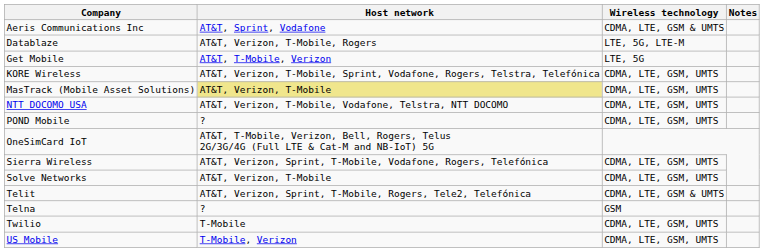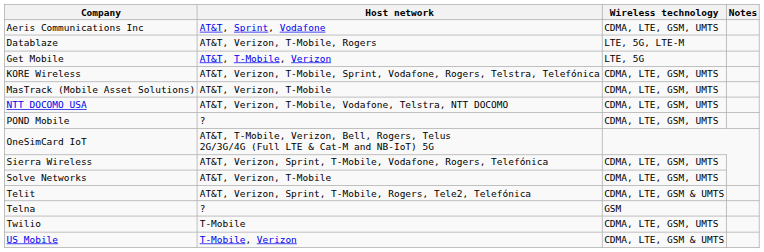 <table class="wikitable sortable sticky-header">
 <tr>
 <th>Company</th>
 <th>Host network</th>
 <th>Wireless technology</th>
 <th class="sortable">Notes</th>
 </tr>
 <tr>
 <td>Aeris Communications Inc</td>
 <td><a href='#'>AT&T</a>, <a href='#'>Sprint</a>, <a href='#'>Vodafone</a></td>
-<td>CDMA, LTE, GSM & UMTS</td>
+<td>CDMA, LTE, GSM, UMTS</td>
 <td></td>
 </tr>
 <tr>
 <td>Datablaze</td>
 <td>AT&T, Verizon, T-Mobile, Rogers</td>
 <td>LTE, 5G, LTE-M</td>
 <td></td>
 </tr>
 <tr>
 <td>Get Mobile</td>
 <td><a href='#'>AT&T</a>, <a href='#'>T-Mobile</a>, <a href='#'>Verizon</a></td>
 <td>LTE, 5G</td>
 <td></td>
 </tr>
 <tr>
 <td>KORE Wireless</td>
 <td>AT&T, Verizon, T-Mobile, Sprint, Vodafone, Rogers, Telstra, Telefónica</td>
 <td>CDMA, LTE, GSM, UMTS</td>
 <td></td>
 </tr>
 <tr>
 <td>MasTrack (Mobile Asset Solutions)</td>
-<td style="background: khaki;">AT&T, Verizon, T-Mobile</td>
+<td>AT&T, Verizon, T-Mobile</td>
 <td>CDMA, LTE, GSM, UMTS</td>
 <td></td>
 </tr>
 <tr>
 <td><a href='#'>NTT DOCOMO USA</a></td>
 <td>AT&T, Verizon, T-Mobile, Vodafone, Telstra, NTT DOCOMO</td>
 <td>CDMA, LTE, GSM, UMTS</td>
 <td></td>
 </tr>
 <tr>
 <td>POND Mobile</td>
 <td>?</td>
 <td>CDMA, LTE, GSM, UMTS</td>
 <td></td>
 </tr>
 <tr>
 <td>OneSimCard IoT</td>
 <td>AT&T, T-Mobile, Verizon, Bell, Rogers, Telus<br>2G/3G/4G (Full LTE & Cat-M and NB-IoT) 5G</td>
 </tr>
 <tr>
 <td>Sierra Wireless</td>
 <td>AT&T, Verizon, Sprint, T-Mobile, Vodafone, Rogers, Telefónica</td>
 <td>CDMA, LTE, GSM, UMTS</td>
 </tr>
 <tr>
 <td>Solve Networks</td>
 <td>AT&T, Verizon, T-Mobile</td>
 <td>CDMA, LTE, GSM, UMTS</td>
 </tr>
 <tr>
 <td>Telit</td>
 <td>AT&T, Verizon, Sprint, T-Mobile, Rogers, Tele2, Telefónica</td>
 <td>CDMA, LTE, GSM & UMTS</td>
 <td></td>
 </tr>
 <tr>
 <td>Telna</td>
 <td>?</td>
 <td>GSM</td>
 <td></td>
 </tr>
 <tr>
 <td>Twilio</td>
 <td>T-Mobile</td>
 <td>CDMA, LTE, GSM, UMTS</td>
 <td></td>
 </tr>
 <tr>
 <td><a href='#'>US Mobile</a></td>
 <td><a href='#'>T-Mobile</a>, <a href='#'>Verizon</a></td>
-<td>CDMA, LTE, GSM, UMTS</td>
+<td>CDMA, LTE, GSM & UMTS</td>
 </tr>
 </table>
